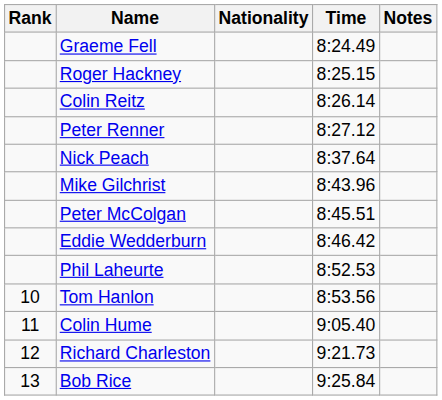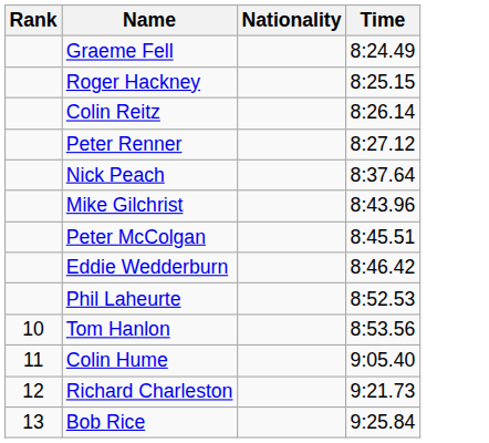 <table class="wikitable sortable" style=" text-align:center">
 <tr>
 <th>Rank</th>
 <th>Name</th>
 <th>Nationality</th>
 <th>Time</th>
-<th>Notes</th>
 </tr>
 <tr>
 <td></td>
 <td align=left><a href='#'>Graeme Fell</a></td>
 <td align=left></td>
 <td>8:24.49</td>
-<td></td>
 </tr>
 <tr>
 <td></td>
 <td align=left><a href='#'>Roger Hackney</a></td>
 <td align=left></td>
 <td>8:25.15</td>
-<td></td>
 </tr>
 <tr>
 <td></td>
 <td align=left><a href='#'>Colin Reitz</a></td>
 <td align=left></td>
 <td>8:26.14</td>
-<td></td>
 </tr>
 <tr>
 <td></td>
 <td align=left><a href='#'>Peter Renner</a></td>
 <td align=left></td>
 <td>8:27.12</td>
-<td></td>
 </tr>
 <tr>
 <td></td>
 <td align=left><a href='#'>Nick Peach</a></td>
 <td align=left></td>
 <td>8:37.64</td>
-<td></td>
 </tr>
 <tr>
 <td></td>
 <td align=left><a href='#'>Mike Gilchrist</a></td>
 <td align=left></td>
 <td>8:43.96</td>
-<td></td>
 </tr>
 <tr>
 <td></td>
 <td align=left><a href='#'>Peter McColgan</a></td>
 <td align=left></td>
 <td>8:45.51</td>
-<td></td>
 </tr>
 <tr>
 <td></td>
 <td align=left><a href='#'>Eddie Wedderburn</a></td>
 <td align=left></td>
 <td>8:46.42</td>
-<td></td>
 </tr>
 <tr>
 <td></td>
 <td align=left><a href='#'>Phil Laheurte</a></td>
 <td align=left></td>
 <td>8:52.53</td>
-<td></td>
 </tr>
 <tr>
 <td>10</td>
 <td align=left><a href='#'>Tom Hanlon</a></td>
 <td align=left></td>
 <td>8:53.56</td>
-<td></td>
 </tr>
 <tr>
 <td>11</td>
 <td align=left><a href='#'>Colin Hume</a></td>
 <td align=left></td>
 <td>9:05.40</td>
-<td></td>
 </tr>
 <tr>
 <td>12</td>
 <td align=left><a href='#'>Richard Charleston</a></td>
 <td align=left></td>
 <td>9:21.73</td>
-<td></td>
 </tr>
 <tr>
 <td>13</td>
 <td align=left><a href='#'>Bob Rice</a></td>
 <td align=left></td>
 <td>9:25.84</td>
-<td></td>
 </tr>
 </table>
